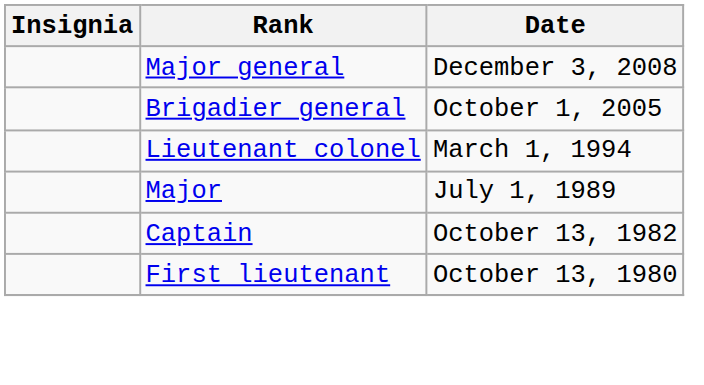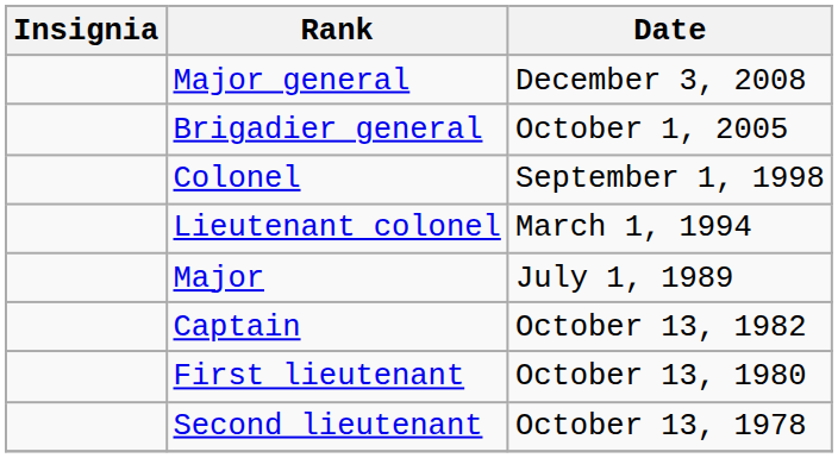 <table class="wikitable">
 <tr>
 <th>Insignia</th>
 <th>Rank</th>
 <th>Date</th>
 </tr>
 <tr>
 <td></td>
 <td><a href='#'>Major general</a></td>
 <td>December 3, 2008</td>
 </tr>
 <tr>
 <td></td>
 <td><a href='#'>Brigadier general</a></td>
 <td>October 1, 2005</td>
+</tr>
+<tr>
+<td></td>
+<td><a href='#'>Colonel</a></td>
+<td>September 1, 1998</td>
 </tr>
 <tr>
 <td></td>
 <td><a href='#'>Lieutenant colonel</a></td>
 <td>March 1, 1994</td>
 </tr>
 <tr>
 <td></td>
 <td><a href='#'>Major</a></td>
 <td>July 1, 1989</td>
 </tr>
 <tr>
 <td></td>
 <td><a href='#'>Captain</a></td>
 <td>October 13, 1982</td>
 </tr>
 <tr>
 <td></td>
 <td><a href='#'>First lieutenant</a></td>
 <td>October 13, 1980</td>
 </tr>
 <tr>
+<td></td>
+<td><a href='#'>Second lieutenant</a></td>
+<td>October 13, 1978</td>
+</tr>
+<tr>
 </tr>
 </table>
